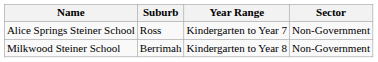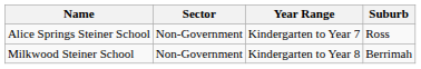 <table class="wikitable sortable">
 <tr>
 <th>Name</th>
+<th>Sector</th>
+<th>Year Range</th>
 <th>Suburb</th>
-<th>Year Range</th>
-<th>Sector</th>
 </tr>
 <tr>
 <td>Alice Springs Steiner School</td>
+<td>Non-Government</td>
+<td>Kindergarten to Year 7</td>
 <td>Ross</td>
-<td>Kindergarten to Year 7</td>
-<td>Non-Government</td>
 </tr>
 <tr>
 <td>Milkwood Steiner School</td>
+<td>Non-Government</td>
+<td>Kindergarten to Year 8</td>
 <td>Berrimah</td>
-<td>Kindergarten to Year 8</td>
-<td>Non-Government</td>
 </tr>
 </table>
